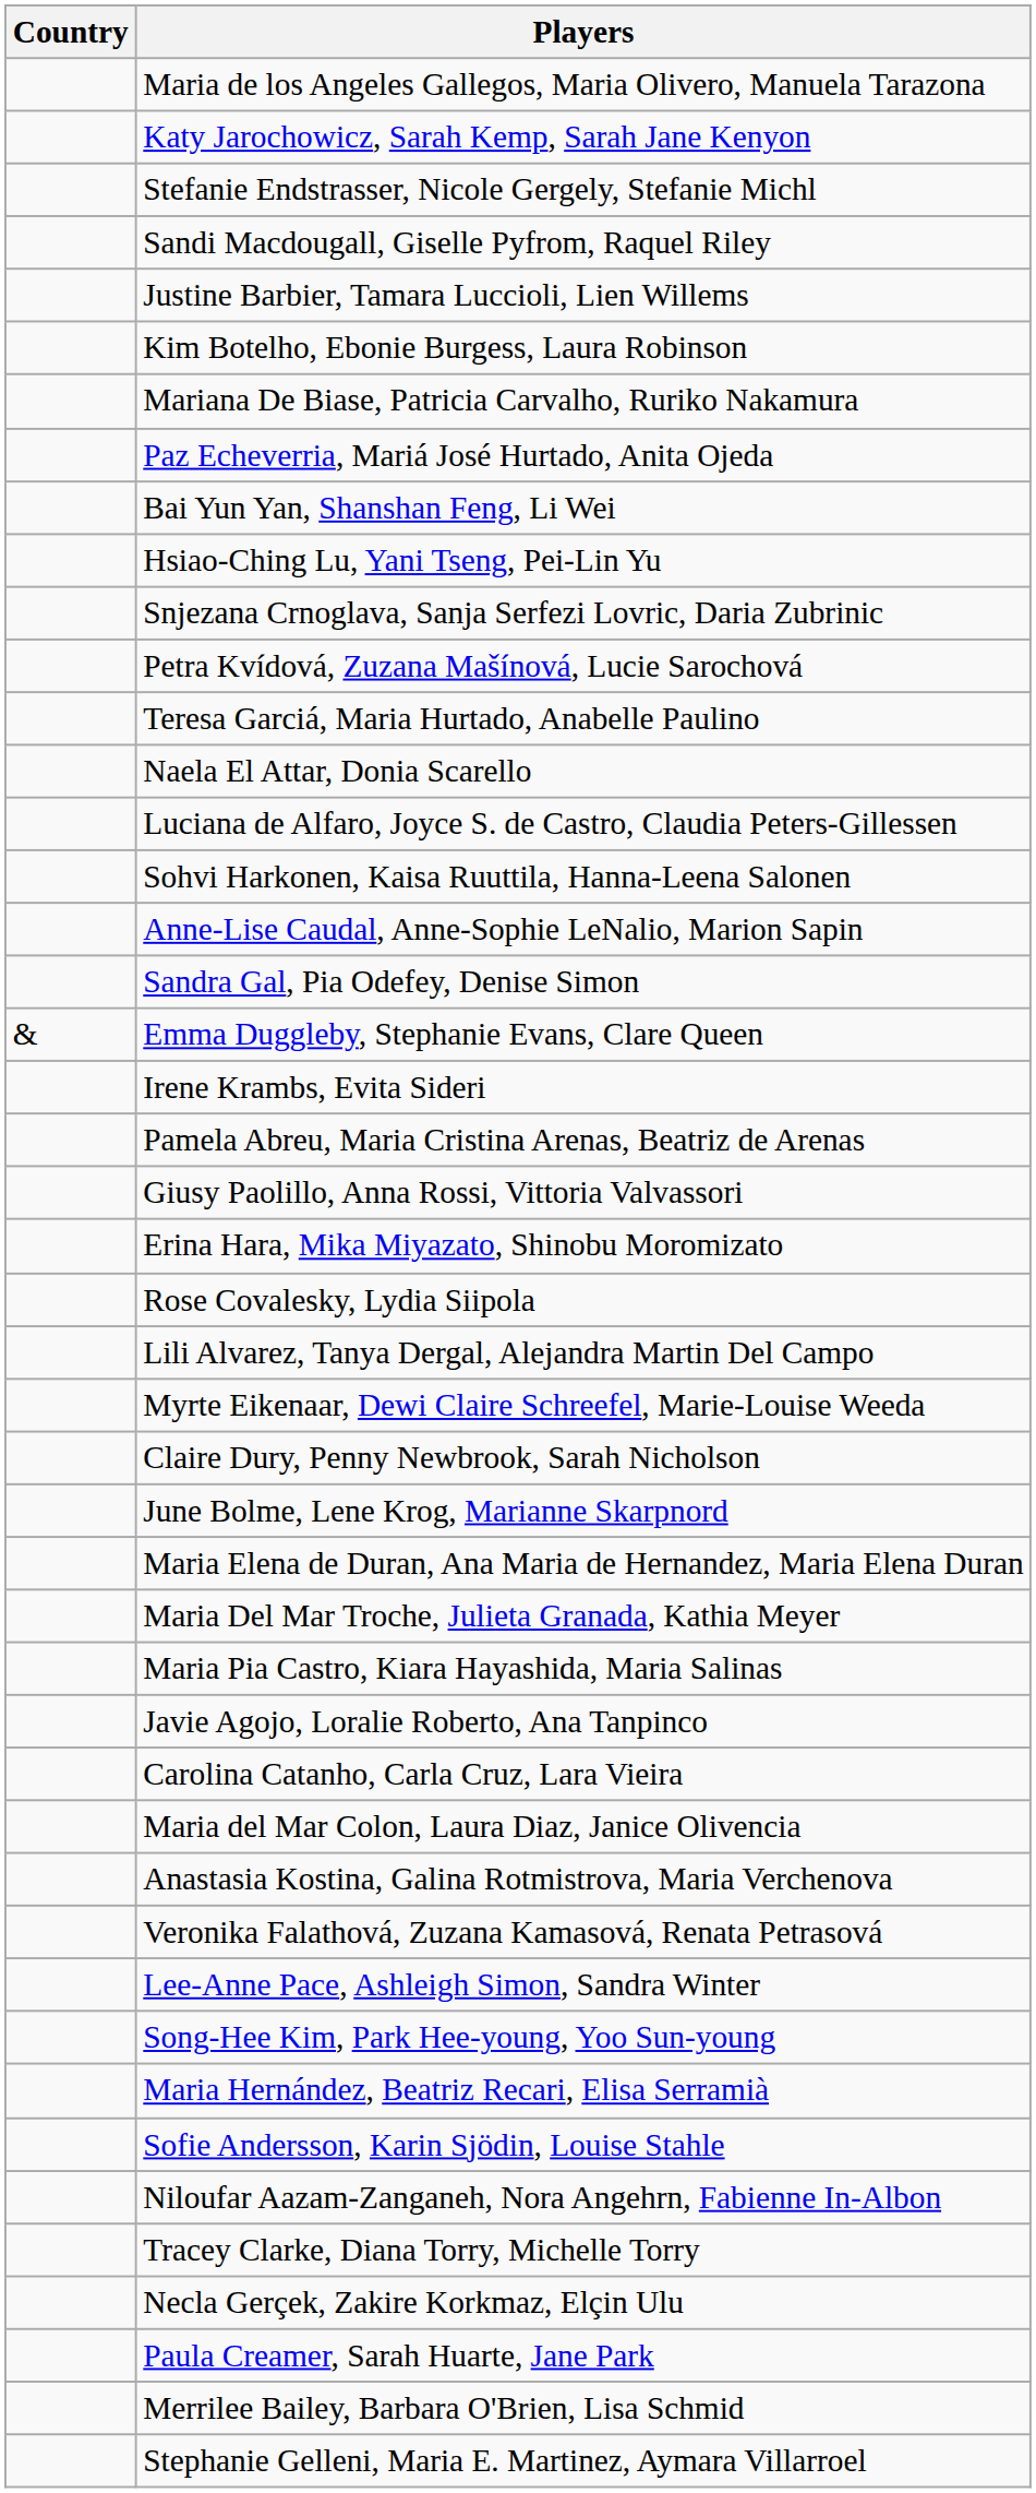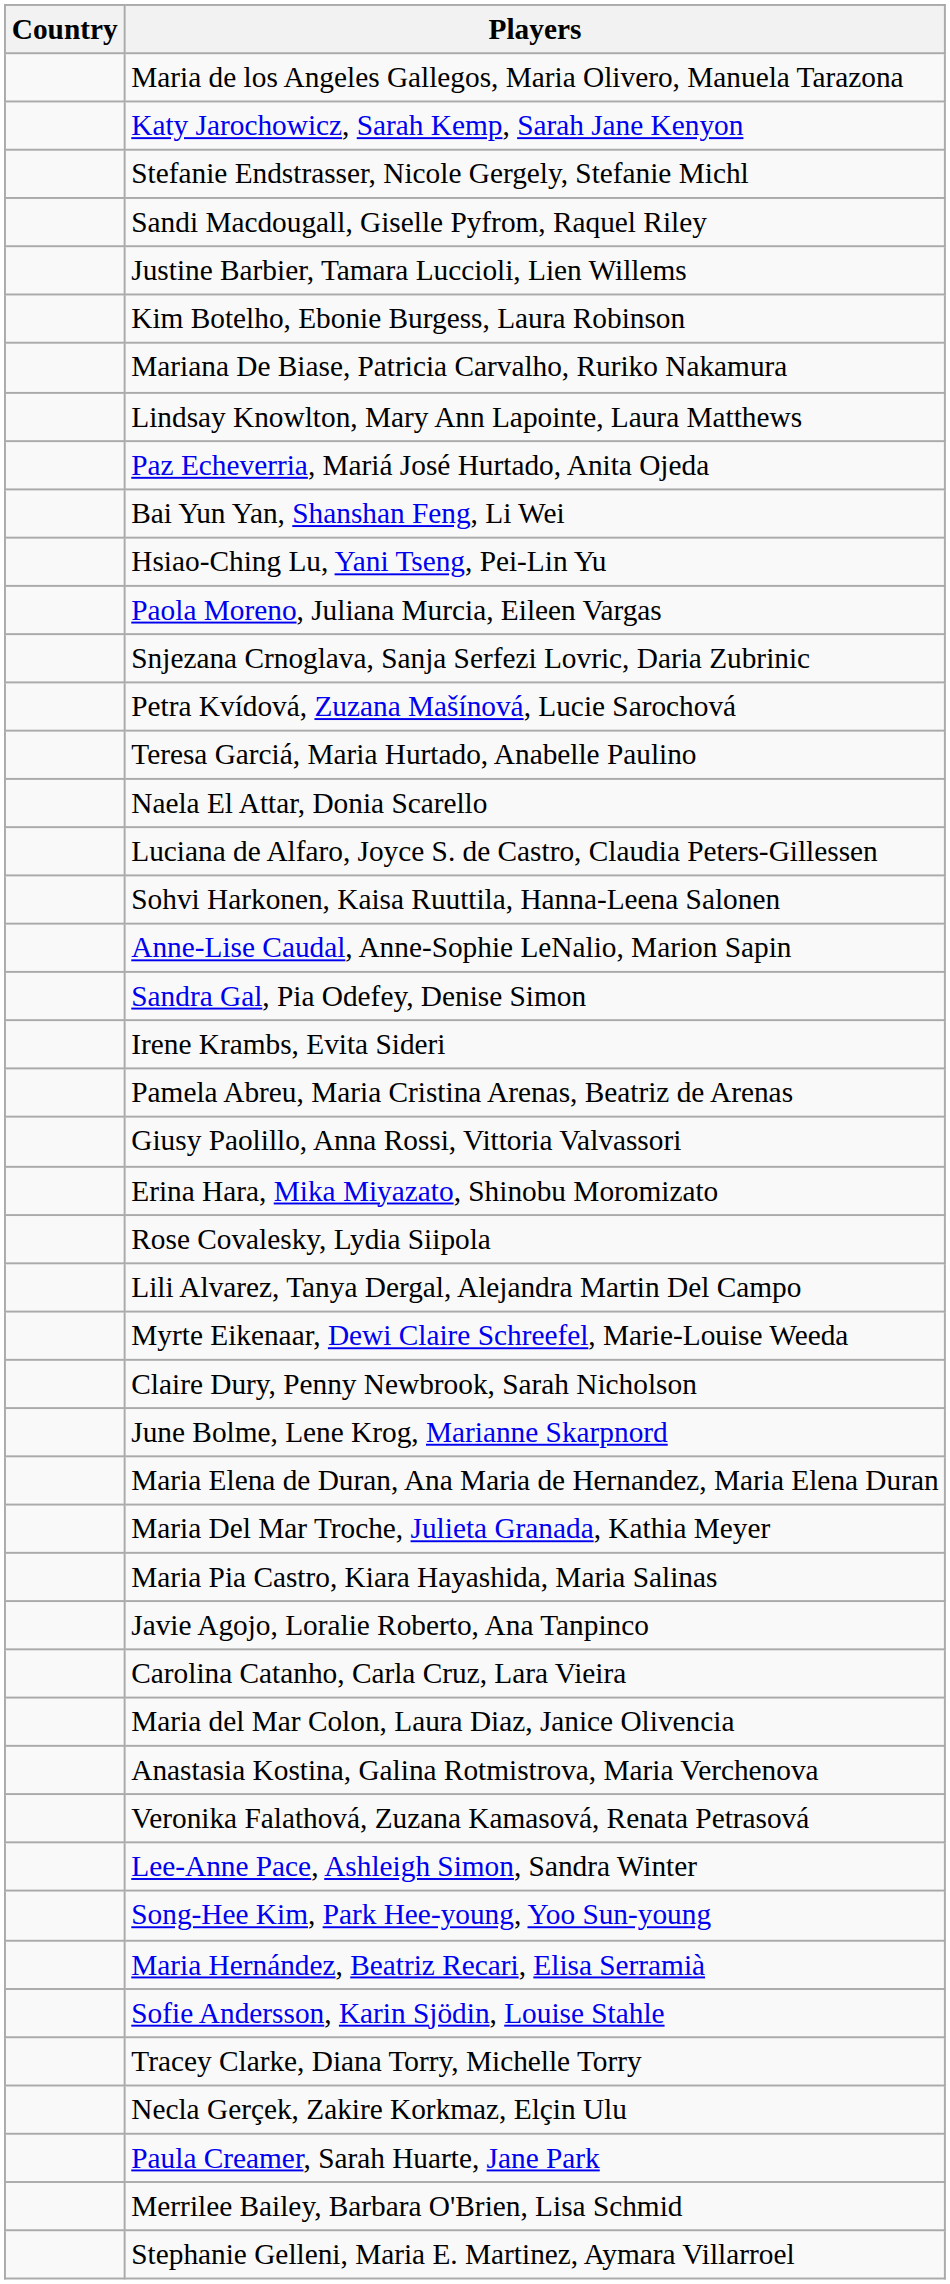 <table class="wikitable" style="font-size:95%;">
 <tr>
 <th>Country</th>
 <th>Players</th>
 </tr>
 <tr>
 <td></td>
 <td>Maria de los Angeles Gallegos, Maria Olivero, Manuela Tarazona</td>
 </tr>
 <tr>
 <td></td>
 <td><a href='#'>Katy Jarochowicz</a>, <a href='#'>Sarah Kemp</a>, <a href='#'>Sarah Jane Kenyon</a></td>
 </tr>
 <tr>
 <td></td>
 <td>Stefanie Endstrasser, Nicole Gergely, Stefanie Michl</td>
 </tr>
 <tr>
 <td></td>
 <td>Sandi Macdougall, Giselle Pyfrom, Raquel Riley</td>
 </tr>
 <tr>
 <td></td>
 <td>Justine Barbier, Tamara Luccioli, Lien Willems</td>
 </tr>
 <tr>
 <td></td>
 <td>Kim Botelho, Ebonie Burgess, Laura Robinson</td>
 </tr>
 <tr>
 <td></td>
 <td>Mariana De Biase, Patricia Carvalho, Ruriko Nakamura</td>
 </tr>
 <tr>
 <td></td>
+<td>Lindsay Knowlton, Mary Ann Lapointe, Laura Matthews</td>
+</tr>
+<tr>
+<td></td>
 <td><a href='#'>Paz Echeverria</a>, Mariá José Hurtado, Anita Ojeda</td>
 </tr>
 <tr>
 <td></td>
 <td>Bai Yun Yan, <a href='#'>Shanshan Feng</a>, Li Wei</td>
 </tr>
 <tr>
 <td></td>
 <td>Hsiao-Ching Lu, <a href='#'>Yani Tseng</a>, Pei-Lin Yu</td>
+</tr>
+<tr>
+<td></td>
+<td><a href='#'>Paola Moreno</a>, Juliana Murcia, Eileen Vargas</td>
 </tr>
 <tr>
 <td></td>
 <td>Snjezana Crnoglava, Sanja Serfezi Lovric, Daria Zubrinic</td>
 </tr>
 <tr>
 <td></td>
 <td>Petra Kvídová, <a href='#'>Zuzana Mašínová</a>, Lucie Sarochová</td>
 </tr>
 <tr>
 <td></td>
 <td>Teresa Garciá, Maria Hurtado, Anabelle Paulino</td>
 </tr>
 <tr>
 <td></td>
 <td>Naela El Attar, Donia Scarello</td>
 </tr>
 <tr>
 <td></td>
 <td>Luciana de Alfaro, Joyce S. de Castro, Claudia Peters-Gillessen</td>
 </tr>
 <tr>
 <td></td>
 <td>Sohvi Harkonen, Kaisa Ruuttila, Hanna-Leena Salonen</td>
 </tr>
 <tr>
 <td></td>
 <td><a href='#'>Anne-Lise Caudal</a>, Anne-Sophie LeNalio, Marion Sapin</td>
 </tr>
 <tr>
 <td></td>
 <td><a href='#'>Sandra Gal</a>, Pia Odefey, Denise Simon</td>
-</tr>
-<tr>
-<td> &<br></td>
-<td><a href='#'>Emma Duggleby</a>, Stephanie Evans, Clare Queen</td>
 </tr>
 <tr>
 <td></td>
 <td>Irene Krambs, Evita Sideri</td>
 </tr>
 <tr>
 <td></td>
 <td>Pamela Abreu, Maria Cristina Arenas, Beatriz de Arenas</td>
 </tr>
 <tr>
 <td></td>
 <td>Giusy Paolillo, Anna Rossi, Vittoria Valvassori</td>
 </tr>
 <tr>
 <td></td>
 <td>Erina Hara, <a href='#'>Mika Miyazato</a>, Shinobu Moromizato</td>
 </tr>
 <tr>
 <td></td>
 <td>Rose Covalesky, Lydia Siipola</td>
 </tr>
 <tr>
 <td></td>
 <td>Lili Alvarez, Tanya Dergal, Alejandra Martin Del Campo</td>
 </tr>
 <tr>
 <td></td>
 <td>Myrte Eikenaar, <a href='#'>Dewi Claire Schreefel</a>, Marie-Louise Weeda</td>
 </tr>
 <tr>
 <td></td>
 <td>Claire Dury, Penny Newbrook, Sarah Nicholson</td>
 </tr>
 <tr>
 <td></td>
 <td>June Bolme, Lene Krog, <a href='#'>Marianne Skarpnord</a></td>
 </tr>
 <tr>
 <td></td>
 <td>Maria Elena de Duran, Ana Maria de Hernandez, Maria Elena Duran</td>
 </tr>
 <tr>
 <td></td>
 <td>Maria Del Mar Troche, <a href='#'>Julieta Granada</a>, Kathia Meyer</td>
 </tr>
 <tr>
 <td></td>
 <td>Maria Pia Castro, Kiara Hayashida, Maria Salinas</td>
 </tr>
 <tr>
 <td></td>
 <td>Javie Agojo, Loralie Roberto, Ana Tanpinco</td>
 </tr>
 <tr>
 <td></td>
 <td>Carolina Catanho, Carla Cruz, Lara Vieira</td>
 </tr>
 <tr>
 <td></td>
 <td>Maria del Mar Colon, Laura Diaz, Janice Olivencia</td>
 </tr>
 <tr>
 <td></td>
 <td>Anastasia Kostina, Galina Rotmistrova, Maria Verchenova</td>
 </tr>
 <tr>
 <td></td>
 <td>Veronika Falathová, Zuzana Kamasová, Renata Petrasová</td>
 </tr>
 <tr>
 <td></td>
 <td><a href='#'>Lee-Anne Pace</a>, <a href='#'>Ashleigh Simon</a>, Sandra Winter</td>
 </tr>
 <tr>
 <td></td>
 <td><a href='#'>Song-Hee Kim</a>, <a href='#'>Park Hee-young</a>, <a href='#'>Yoo Sun-young</a></td>
 </tr>
 <tr>
 <td></td>
 <td><a href='#'>Maria Hernández</a>, <a href='#'>Beatriz Recari</a>, <a href='#'>Elisa Serramià</a></td>
 </tr>
 <tr>
 <td></td>
 <td><a href='#'>Sofie Andersson</a>, <a href='#'>Karin Sjödin</a>, <a href='#'>Louise Stahle</a></td>
 </tr>
 <tr>
 <td></td>
-<td>Niloufar Aazam-Zanganeh, Nora Angehrn, <a href='#'>Fabienne In-Albon</a></td>
-</tr>
-<tr>
-<td></td>
 <td>Tracey Clarke, Diana Torry, Michelle Torry</td>
 </tr>
 <tr>
 <td></td>
 <td>Necla Gerçek, Zakire Korkmaz, Elçin Ulu</td>
 </tr>
 <tr>
 <td></td>
 <td><a href='#'>Paula Creamer</a>, Sarah Huarte, <a href='#'>Jane Park</a></td>
 </tr>
 <tr>
 <td></td>
 <td>Merrilee Bailey, Barbara O'Brien, Lisa Schmid</td>
 </tr>
 <tr>
 <td></td>
 <td>Stephanie Gelleni, Maria E. Martinez, Aymara Villarroel</td>
 </tr>
 </table>
